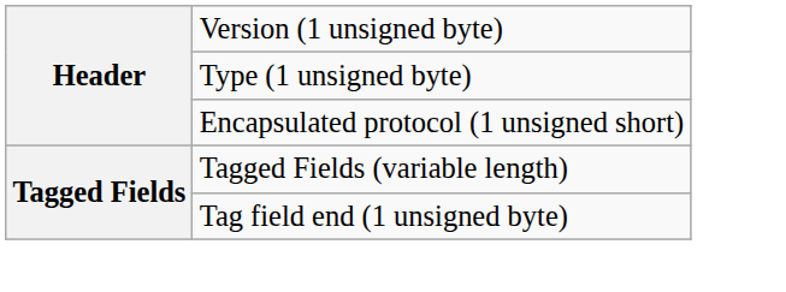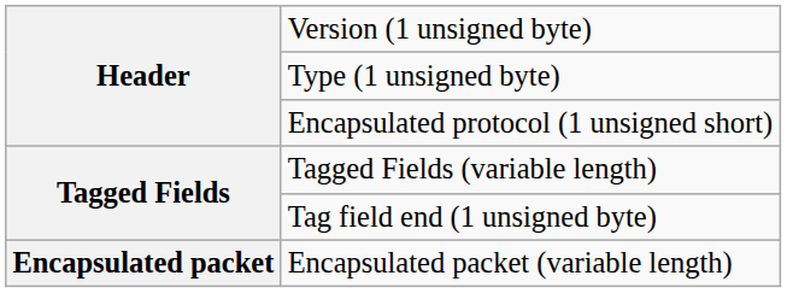 <table class="wikitable">
 <tr>
 <th rowspan="3">Header</th>
 <td>Version (1 unsigned byte)</td>
 </tr>
 <tr>
 <td>Type (1 unsigned byte)</td>
 </tr>
 <tr>
 <td>Encapsulated protocol (1 unsigned short)</td>
 </tr>
 <tr>
 <th rowspan="2">Tagged Fields</th>
 <td>Tagged Fields (variable length)</td>
 </tr>
 <tr>
 <td>Tag field end (1 unsigned byte)</td>
 </tr>
+<tr>
+<th>Encapsulated packet</th>
+<td>Encapsulated packet (variable length)</td>
+</tr>
 </table>
